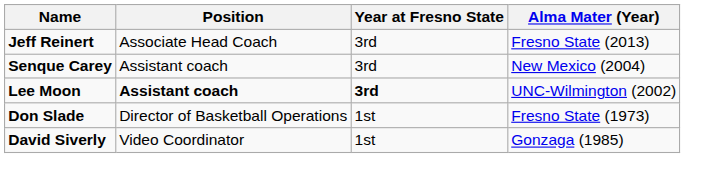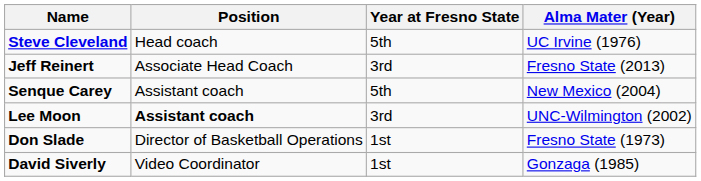 <table class="wikitable" style="white-space:nowrap; font-size:90%;">
 <tr>
 <th>Name</th>
 <th>Position</th>
 <th>Year at Fresno State</th>
 <th><a href='#'>Alma Mater</a> (Year)</th>
+</tr>
+<tr>
+<td><strong><a href='#'>Steve Cleveland</a></strong></td>
+<td>Head coach</td>
+<td>5th</td>
+<td><a href='#'>UC Irvine</a> (1976)</td>
 </tr>
 <tr>
 <td><strong>Jeff Reinert</strong></td>
 <td>Associate Head Coach</td>
 <td>3rd</td>
 <td><a href='#'>Fresno State</a> (2013)</td>
 </tr>
 <tr>
 <td><strong>Senque Carey</strong></td>
 <td>Assistant coach</td>
-<td>3rd</td>
+<td>5th</td>
 <td><a href='#'>New Mexico</a> (2004)</td>
 </tr>
 <tr>
 <td><strong>Lee Moon</strong></td>
 <td><strong>Assistant coach</strong></td>
-<td><strong>3rd</strong></td>
+<td>3rd</td>
 <td><a href='#'>UNC-Wilmington</a> (2002)</td>
 </tr>
 <tr>
 <td><strong>Don Slade</strong></td>
 <td>Director of Basketball Operations</td>
 <td>1st</td>
 <td><a href='#'>Fresno State</a> (1973)</td>
 </tr>
 <tr>
 <td><strong>David Siverly</strong></td>
 <td>Video Coordinator</td>
 <td>1st</td>
 <td><a href='#'>Gonzaga</a> (1985)</td>
 </tr>
 </table>
